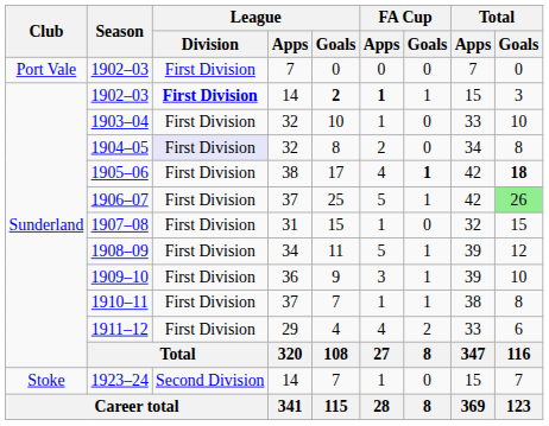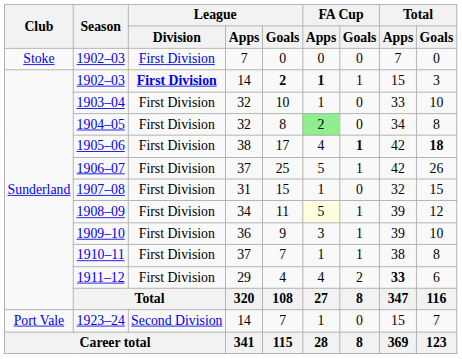 <table class="wikitable" style="text-align: center;">
 <tr>
 <th rowspan="2">Club</th>
 <th rowspan="2">Season</th>
 <th colspan="3">League</th>
 <th colspan="2">FA Cup</th>
 <th colspan="2">Total</th>
 </tr>
 <tr>
 <th>Division</th>
 <th>Apps</th>
 <th>Goals</th>
 <th>Apps</th>
 <th>Goals</th>
 <th>Apps</th>
 <th>Goals</th>
 </tr>
 <tr>
-<td><a href='#'>Port Vale</a></td>
+<td><a href='#'>Stoke</a></td>
 <td><a href='#'>1902–03</a></td>
 <td><a href='#'>First Division</a></td>
 <td>7</td>
 <td>0</td>
 <td>0</td>
 <td>0</td>
 <td>7</td>
 <td>0</td>
 </tr>
 <tr>
 <td rowspan="11"><a href='#'>Sunderland</a></td>
 <td><a href='#'>1902–03</a></td>
 <td><strong><a href='#'>First Division</a></strong></td>
 <td>14</td>
 <td><strong>2</strong></td>
 <td><strong>1</strong></td>
 <td>1</td>
 <td>15</td>
 <td>3</td>
 </tr>
 <tr>
 <td><a href='#'>1903–04</a></td>
 <td>First Division</td>
 <td>32</td>
 <td>10</td>
 <td>1</td>
 <td>0</td>
 <td>33</td>
 <td>10</td>
 </tr>
 <tr>
 <td><a href='#'>1904–05</a></td>
-<td style="background: lavender;">First Division</td>
+<td>First Division</td>
 <td>32</td>
 <td>8</td>
-<td>2</td>
+<td style="background: lightgreen;">2</td>
 <td>0</td>
 <td>34</td>
 <td>8</td>
 </tr>
 <tr>
 <td><a href='#'>1905–06</a></td>
 <td>First Division</td>
 <td>38</td>
 <td>17</td>
 <td>4</td>
 <td><strong>1</strong></td>
 <td>42</td>
 <td><strong>18</strong></td>
 </tr>
 <tr>
 <td><a href='#'>1906–07</a></td>
 <td>First Division</td>
 <td>37</td>
 <td>25</td>
 <td>5</td>
 <td>1</td>
 <td>42</td>
-<td style="background: lightgreen;">26</td>
+<td>26</td>
 </tr>
 <tr>
 <td><a href='#'>1907–08</a></td>
 <td>First Division</td>
 <td>31</td>
 <td>15</td>
 <td>1</td>
 <td>0</td>
 <td>32</td>
 <td>15</td>
 </tr>
 <tr>
 <td><a href='#'>1908–09</a></td>
 <td>First Division</td>
 <td>34</td>
 <td>11</td>
-<td>5</td>
+<td style="background: lightyellow;">5</td>
 <td>1</td>
 <td>39</td>
 <td>12</td>
 </tr>
 <tr>
 <td><a href='#'>1909–10</a></td>
 <td>First Division</td>
 <td>36</td>
 <td>9</td>
 <td>3</td>
 <td>1</td>
 <td>39</td>
 <td>10</td>
 </tr>
 <tr>
 <td><a href='#'>1910–11</a></td>
 <td>First Division</td>
 <td>37</td>
 <td>7</td>
 <td>1</td>
 <td>1</td>
 <td>38</td>
 <td>8</td>
 </tr>
 <tr>
 <td><a href='#'>1911–12</a></td>
 <td>First Division</td>
 <td>29</td>
 <td>4</td>
 <td>4</td>
 <td>2</td>
-<td>33</td>
+<td><strong>33</strong></td>
 <td>6</td>
 </tr>
 <tr>
 <th colspan="2">Total</th>
 <th>320</th>
 <th>108</th>
 <th>27</th>
 <th>8</th>
 <th>347</th>
 <th>116</th>
 </tr>
 <tr>
-<td><a href='#'>Stoke</a></td>
+<td><a href='#'>Port Vale</a></td>
 <td><a href='#'>1923–24</a></td>
 <td><a href='#'>Second Division</a></td>
 <td>14</td>
 <td>7</td>
 <td>1</td>
 <td>0</td>
 <td>15</td>
 <td>7</td>
 </tr>
 <tr>
 <th colspan="3">Career total</th>
 <th>341</th>
 <th>115</th>
 <th>28</th>
 <th>8</th>
 <th>369</th>
 <th>123</th>
 </tr>
 </table>
